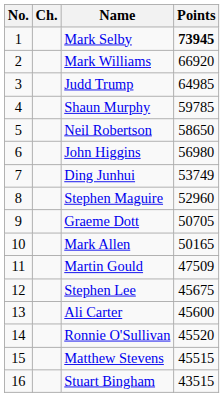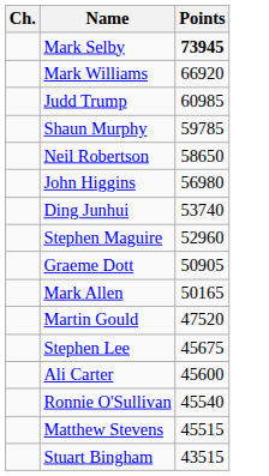 <table class="wikitable" style="text-align: center;">
 <tr>
-<th>No.</th>
 <th>Ch.</th>
 <th align="left">Name</th>
 <th>Points</th>
 </tr>
 <tr>
-<td>1</td>
 <td></td>
 <td style="text-align:left;"> <a href='#'>Mark Selby</a></td>
 <td><strong>73945</strong></td>
 </tr>
 <tr>
-<td>2</td>
 <td></td>
 <td style="text-align:left;"> <a href='#'>Mark Williams</a></td>
 <td>66920</td>
 </tr>
 <tr>
-<td>3</td>
 <td></td>
 <td style="text-align:left;"> <a href='#'>Judd Trump</a></td>
-<td>64985</td>
+<td>60985</td>
 </tr>
 <tr>
-<td>4</td>
 <td></td>
 <td style="text-align:left;"> <a href='#'>Shaun Murphy</a></td>
 <td>59785</td>
 </tr>
 <tr>
-<td>5</td>
 <td></td>
 <td style="text-align:left;"> <a href='#'>Neil Robertson</a></td>
 <td>58650</td>
 </tr>
 <tr>
-<td>6</td>
 <td></td>
 <td style="text-align:left;"> <a href='#'>John Higgins</a></td>
 <td>56980</td>
 </tr>
 <tr>
-<td>7</td>
 <td></td>
 <td style="text-align:left;"> <a href='#'>Ding Junhui</a></td>
-<td>53749</td>
+<td>53740</td>
 </tr>
 <tr>
-<td>8</td>
 <td></td>
 <td style="text-align:left;"> <a href='#'>Stephen Maguire</a></td>
 <td>52960</td>
 </tr>
 <tr>
-<td>9</td>
 <td></td>
 <td style="text-align:left;"> <a href='#'>Graeme Dott</a></td>
-<td>50705</td>
+<td>50905</td>
 </tr>
 <tr>
-<td>10</td>
 <td></td>
 <td style="text-align:left;"> <a href='#'>Mark Allen</a></td>
 <td>50165</td>
 </tr>
 <tr>
-<td>11</td>
 <td></td>
 <td style="text-align:left;"> <a href='#'>Martin Gould</a></td>
-<td>47509</td>
+<td>47520</td>
 </tr>
 <tr>
-<td>12</td>
 <td></td>
 <td style="text-align:left;"> <a href='#'>Stephen Lee</a></td>
 <td>45675</td>
 </tr>
 <tr>
-<td>13</td>
 <td></td>
 <td style="text-align:left;"> <a href='#'>Ali Carter</a></td>
 <td>45600</td>
 </tr>
 <tr>
-<td>14</td>
 <td></td>
 <td style="text-align:left;"> <a href='#'>Ronnie O'Sullivan</a></td>
-<td>45520</td>
+<td>45540</td>
 </tr>
 <tr>
-<td>15</td>
 <td></td>
 <td style="text-align:left;"> <a href='#'>Matthew Stevens</a></td>
 <td>45515</td>
 </tr>
 <tr>
-<td>16</td>
 <td></td>
 <td style="text-align:left;"> <a href='#'>Stuart Bingham</a></td>
 <td>43515</td>
 </tr>
 </table>
